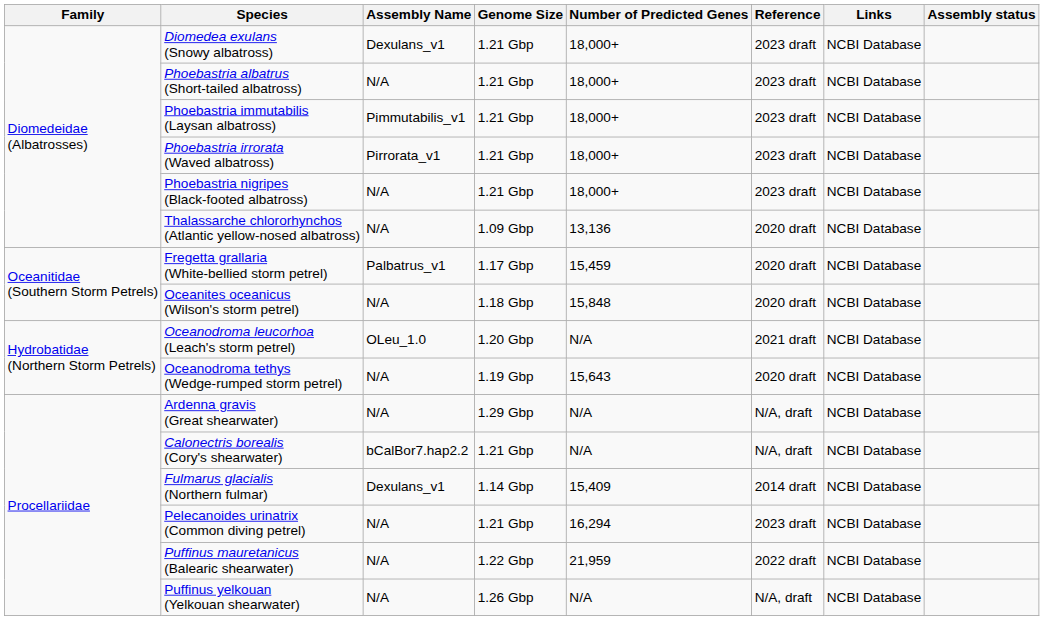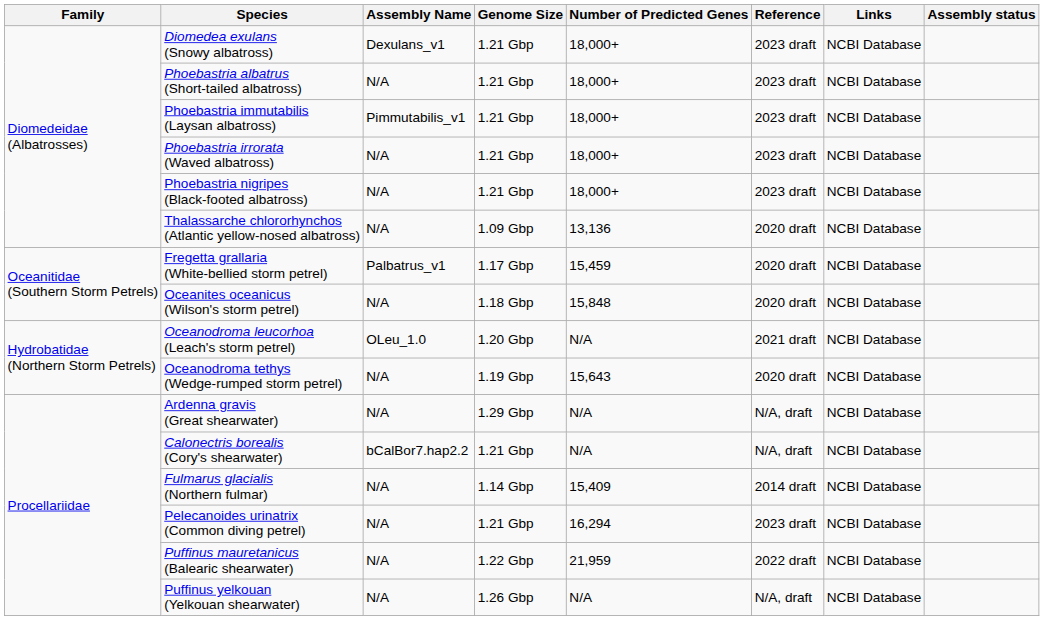 <table class="wikitable sortable">
 <tr>
 <th>Family</th>
 <th>Species</th>
 <th>Assembly Name</th>
 <th>Genome Size</th>
 <th>Number of Predicted Genes</th>
 <th>Reference</th>
 <th>Links</th>
 <th>Assembly status</th>
 </tr>
 <tr>
 <td rowspan="6"><a href='#'>Diomedeidae</a><br>(Albatrosses)</td>
 <td><a href='#'><em>Diomedea exulans</em></a><br>(Snowy albatross)</td>
 <td>Dexulans_v1</td>
 <td>1.21 Gbp</td>
 <td>18,000+</td>
 <td>2023 draft</td>
 <td>NCBI Database</td>
 <td></td>
 </tr>
 <tr>
 <td><a href='#'><em>Phoebastria albatrus</em></a><br>(Short-tailed albatross)</td>
 <td>N/A</td>
 <td>1.21 Gbp</td>
 <td>18,000+</td>
 <td>2023 draft</td>
 <td>NCBI Database</td>
 <td></td>
 </tr>
 <tr>
 <td><a href='#'>Phoebastria immutabilis</a><br>(Laysan albatross)</td>
 <td>Pimmutabilis_v1</td>
 <td>1.21 Gbp</td>
 <td>18,000+</td>
 <td>2023 draft</td>
 <td>NCBI Database</td>
 <td></td>
 </tr>
 <tr>
 <td><a href='#'><em>Phoebastria irrorata</em></a><br>(Waved albatross)</td>
-<td>Pirrorata_v1</td>
+<td>N/A</td>
 <td>1.21 Gbp</td>
 <td>18,000+</td>
 <td>2023 draft</td>
 <td>NCBI Database</td>
 <td></td>
 </tr>
 <tr>
 <td><a href='#'>Phoebastria nigripes</a><br>(Black-footed albatross)</td>
 <td>N/A</td>
 <td>1.21 Gbp</td>
 <td>18,000+</td>
 <td>2023 draft</td>
 <td>NCBI Database</td>
 <td></td>
 </tr>
 <tr>
 <td><a href='#'>Thalassarche chlororhynchos</a><br>(Atlantic yellow-nosed albatross)</td>
 <td>N/A</td>
 <td>1.09 Gbp</td>
 <td>13,136</td>
 <td>2020 draft</td>
 <td>NCBI Database</td>
 <td></td>
 </tr>
 <tr>
 <td rowspan="2"><a href='#'>Oceanitidae</a><br>(Southern Storm Petrels)</td>
 <td><a href='#'>Fregetta grallaria</a><br>(White-bellied storm petrel)</td>
 <td>Palbatrus_v1</td>
 <td>1.17 Gbp</td>
 <td>15,459</td>
 <td>2020 draft</td>
 <td>NCBI Database</td>
 <td></td>
 </tr>
 <tr>
 <td><a href='#'>Oceanites oceanicus</a><br>(Wilson's storm petrel)</td>
 <td>N/A</td>
 <td>1.18 Gbp</td>
 <td>15,848</td>
 <td>2020 draft</td>
 <td>NCBI Database</td>
 <td></td>
 </tr>
 <tr>
 <td rowspan="2"><a href='#'>Hydrobatidae</a><br>(Northern Storm Petrels)</td>
 <td><a href='#'><em>Oceanodroma leucorhoa</em></a><br>(Leach's storm petrel)</td>
 <td>OLeu_1.0</td>
 <td>1.20 Gbp</td>
 <td>N/A</td>
 <td>2021 draft</td>
 <td>NCBI Database</td>
 <td></td>
 </tr>
 <tr>
 <td><a href='#'>Oceanodroma tethys</a><br>(Wedge-rumped storm petrel)</td>
 <td>N/A</td>
 <td>1.19 Gbp</td>
 <td>15,643</td>
 <td>2020 draft</td>
 <td>NCBI Database</td>
 <td></td>
 </tr>
 <tr>
 <td rowspan="6"><a href='#'>Procellariidae</a></td>
 <td><a href='#'>Ardenna gravis</a><br>(Great shearwater)</td>
 <td>N/A</td>
 <td>1.29 Gbp</td>
 <td>N/A</td>
 <td>N/A, draft</td>
 <td>NCBI Database</td>
 <td></td>
 </tr>
 <tr>
 <td><a href='#'><em>Calonectris borealis</em></a><br>(Cory's shearwater)</td>
 <td>bCalBor7.hap2.2</td>
 <td>1.21 Gbp</td>
 <td>N/A</td>
 <td>N/A, draft</td>
 <td>NCBI Database</td>
 <td></td>
 </tr>
 <tr>
 <td><em><a href='#'>Fulmarus glacialis</a></em><br>(Northern fulmar)</td>
-<td>Dexulans_v1</td>
+<td>N/A</td>
 <td>1.14 Gbp</td>
 <td>15,409</td>
 <td>2014 draft</td>
 <td>NCBI Database</td>
 <td></td>
 </tr>
 <tr>
 <td><a href='#'>Pelecanoides urinatrix</a><br>(Common diving petrel)</td>
 <td>N/A</td>
 <td>1.21 Gbp</td>
 <td>16,294</td>
 <td>2023 draft</td>
 <td>NCBI Database</td>
 <td></td>
 </tr>
 <tr>
 <td><a href='#'><em>Puffinus mauretanicus</em></a><br>(Balearic shearwater)</td>
 <td>N/A</td>
 <td>1.22 Gbp</td>
 <td>21,959</td>
 <td>2022 draft</td>
 <td>NCBI Database</td>
 <td></td>
 </tr>
 <tr>
 <td><a href='#'>Puffinus yelkouan</a><br>(Yelkouan shearwater)</td>
 <td>N/A</td>
 <td>1.26 Gbp</td>
 <td>N/A</td>
 <td>N/A, draft</td>
 <td>NCBI Database</td>
 <td></td>
 </tr>
 </table>
